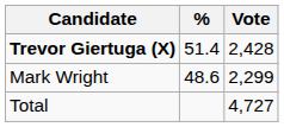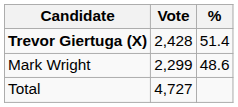 <table class="wikitable">
 <tr>
 <th bgcolor="#DDDDFF">Candidate</th>
+<th bgcolor="#DDDDFF">Vote</th>
 <th bgcolor="#DDDDFF">%</th>
-<th bgcolor="#DDDDFF">Vote</th>
 </tr>
 <tr>
 <td><strong>Trevor Giertuga (X)</strong></td>
+<td>2,428</td>
 <td>51.4</td>
-<td>2,428</td>
 </tr>
 <tr>
 <td>Mark Wright</td>
+<td>2,299</td>
 <td>48.6</td>
-<td>2,299</td>
 </tr>
 <tr>
 <td>Total</td>
+<td>4,727</td>
 <td></td>
-<td>4,727</td>
 </tr>
 </table>
